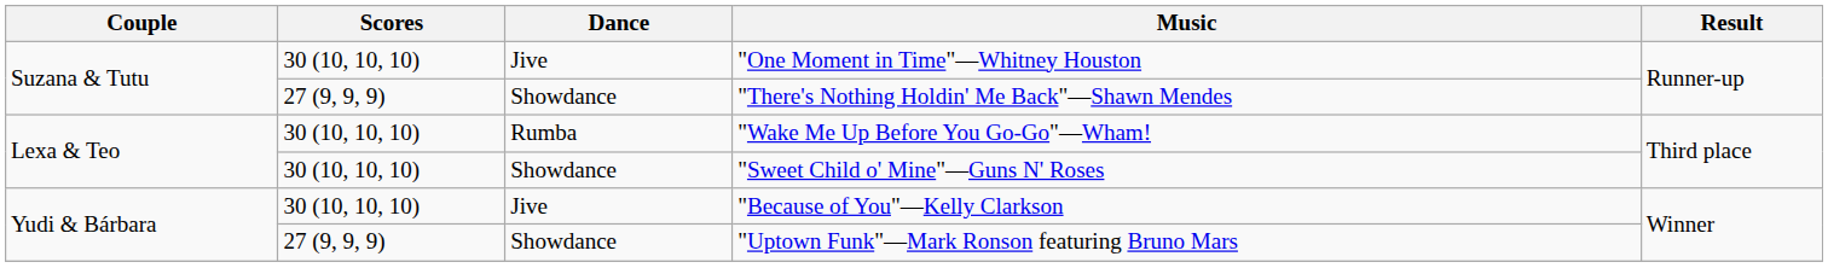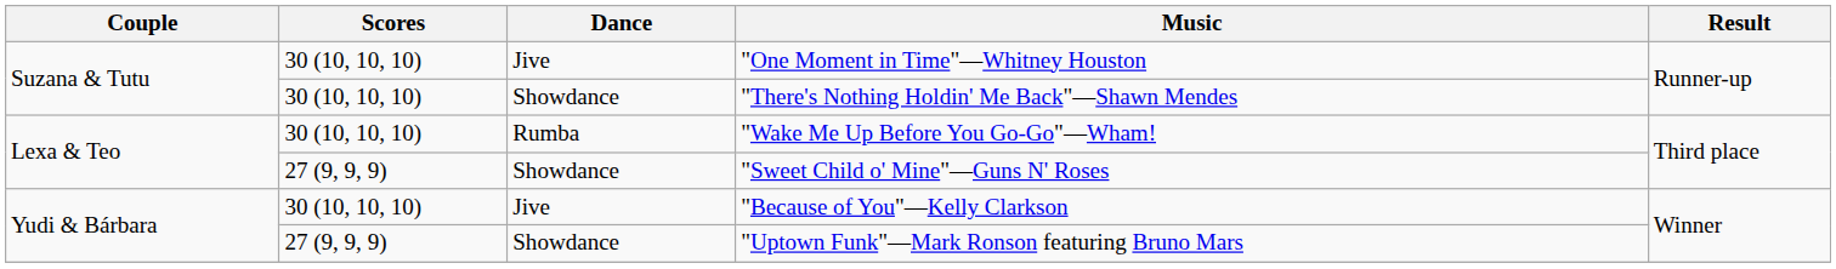 <table class="wikitable sortable" style="width:100%;">
 <tr>
 <th style="width:15.0%;">Couple</th>
 <th style="width:12.5%;">Scores</th>
 <th style="width:12.5%;">Dance</th>
 <th style="width:50.0%;">Music</th>
 <th style="width:10.0%;">Result</th>
 </tr>
 <tr>
 <td rowspan=2>Suzana & Tutu</td>
 <td>30 (10, 10, 10)</td>
 <td>Jive</td>
 <td>"<a href='#'>One Moment in Time</a>"—<a href='#'>Whitney Houston</a></td>
 <td rowspan=2>Runner-up</td>
 </tr>
 <tr>
-<td>27 (9, 9, 9)</td>
+<td>30 (10, 10, 10)</td>
 <td>Showdance</td>
 <td>"<a href='#'>There's Nothing Holdin' Me Back</a>"—<a href='#'>Shawn Mendes</a></td>
 </tr>
 <tr>
 <td rowspan=2>Lexa & Teo</td>
 <td>30 (10, 10, 10)</td>
 <td>Rumba</td>
 <td>"<a href='#'>Wake Me Up Before You Go-Go</a>"—<a href='#'>Wham!</a></td>
 <td rowspan=2>Third place</td>
 </tr>
 <tr>
-<td>30 (10, 10, 10)</td>
+<td>27 (9, 9, 9)</td>
 <td>Showdance</td>
 <td>"<a href='#'>Sweet Child o' Mine</a>"—<a href='#'>Guns N' Roses</a></td>
 </tr>
 <tr>
 <td rowspan=2>Yudi & Bárbara</td>
 <td>30 (10, 10, 10)</td>
 <td>Jive</td>
 <td>"<a href='#'>Because of You</a>"—<a href='#'>Kelly Clarkson</a></td>
 <td rowspan=2>Winner</td>
 </tr>
 <tr>
 <td>27 (9, 9, 9)</td>
 <td>Showdance</td>
 <td>"<a href='#'>Uptown Funk</a>"—<a href='#'>Mark Ronson</a> featuring <a href='#'>Bruno Mars</a></td>
 </tr>
 <tr>
 </tr>
 </table>
